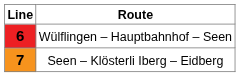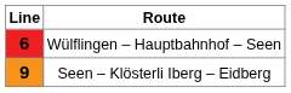 <table border="1" cellspacing="0" cellpadding="3" style="border-collapse:collapse; font-size:95%; margin-left:10px; margin-bottom:5px;">
 <tr>
 <th>Line</th>
 <th>Route</th>
 </tr>
 <tr align=center>
 <td bgcolor=#ED2023><span><big><strong>6</strong></big></span></td>
 <td>Wülflingen – Hauptbahnhof – Seen</td>
 </tr>
 <tr align=center>
-<td bgcolor=#F7931D><big><strong>7</strong></big></td>
+<td bgcolor=#F7931D><big><strong>9</strong></big></td>
 <td>Seen – Klösterli Iberg – Eidberg</td>
 </tr>
 </table>
